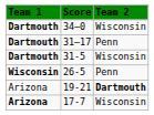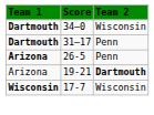 <table class="wikitable" style="margin:0.5em auto; font-size:95%">
 <tr bgcolor="008B00">
 <td><strong>Team 1</strong></td>
 <td><strong>Score</strong></td>
 <td><strong>Team 2</strong></td>
 </tr>
 <tr>
 <td><strong>Dartmouth</strong></td>
 <td>34–0</td>
 <td>Wisconsin</td>
 </tr>
 <tr>
 <td><strong>Dartmouth</strong></td>
 <td>31–17</td>
 <td>Penn</td>
 </tr>
 <tr>
-<td><strong>Dartmouth</strong></td>
-<td>31-5</td>
-<td>Wisconsin</td>
-</tr>
-<tr>
-<td><strong>Wisconsin</strong></td>
+<td><strong>Arizona</strong></td>
 <td>26-5</td>
 <td>Penn</td>
 </tr>
 <tr>
 <td>Arizona</td>
 <td>19-21</td>
 <td><strong>Dartmouth</strong></td>
 </tr>
 <tr>
-<td><strong>Arizona</strong></td>
+<td><strong>Wisconsin</strong></td>
 <td>17-7</td>
 <td>Wisconsin</td>
 </tr>
 </table>
